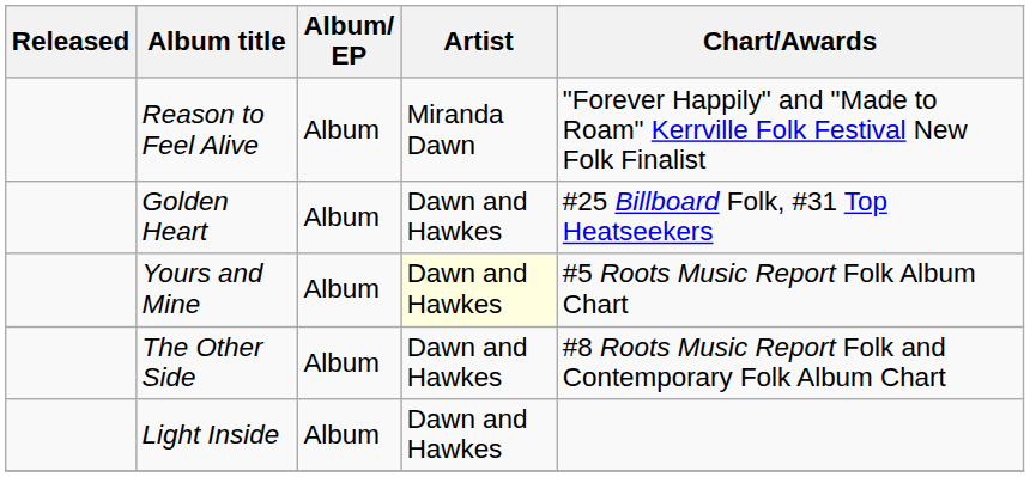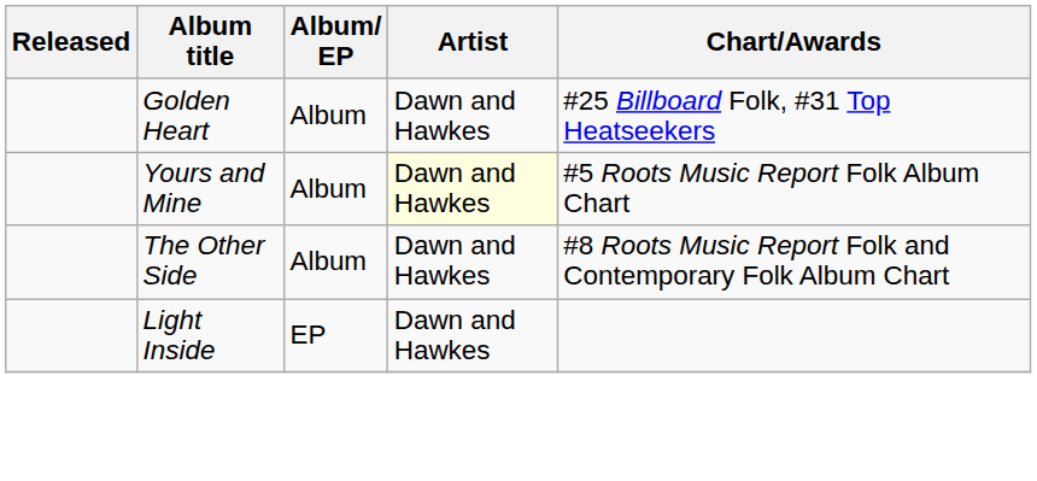 <table class="wikitable">
 <tr>
 <th>Released</th>
 <th><strong>Album title</strong></th>
 <th>Album/<br>EP</th>
 <th><strong>Artist</strong></th>
 <th>Chart/Awards</th>
-</tr>
-<tr>
-<td></td>
-<td><em>Reason to Feel Alive</em></td>
-<td>Album</td>
-<td>Miranda Dawn</td>
-<td>"Forever Happily" and "Made to Roam" <a href='#'>Kerrville Folk Festival</a> New Folk Finalist</td>
 </tr>
 <tr>
 <td></td>
 <td><em>Golden Heart</em></td>
 <td>Album</td>
 <td>Dawn and Hawkes</td>
 <td>#25 <em><a href='#'>Billboard</a></em> Folk, #31 <a href='#'>Top Heatseekers</a></td>
 </tr>
 <tr>
 <td></td>
 <td><em>Yours and Mine</em></td>
 <td>Album</td>
 <td style="background: lightyellow;">Dawn and Hawkes</td>
 <td>#5 <em>Roots Music Report</em> Folk Album Chart</td>
 </tr>
 <tr>
 <td></td>
 <td><em>The Other Side</em></td>
 <td>Album</td>
 <td>Dawn and Hawkes</td>
 <td>#8 <em>Roots Music Report</em> Folk and Contemporary Folk Album Chart</td>
 </tr>
 <tr>
 <td></td>
 <td><em>Light Inside</em></td>
-<td>Album</td>
+<td>EP</td>
 <td>Dawn and Hawkes</td>
 <td></td>
 </tr>
 <tr>
 </tr>
 </table>
